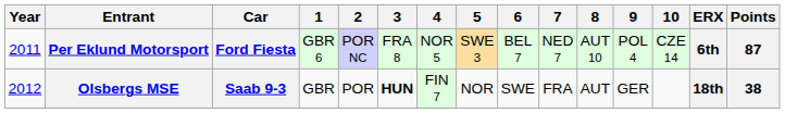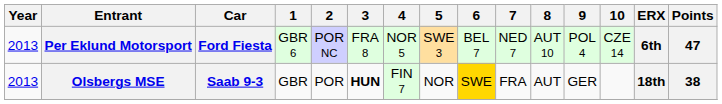 <table class="wikitable" border="1" style="text-align:center; font-size:90%;">
 <tr valign="top">
 <th>Year</th>
 <th>Entrant</th>
 <th>Car</th>
 <th>1</th>
 <th>2</th>
 <th>3</th>
 <th>4</th>
 <th>5</th>
 <th>6</th>
 <th>7</th>
 <th>8</th>
 <th>9</th>
 <th>10</th>
 <th>ERX</th>
 <th>Points</th>
 </tr>
 <tr>
-<td><a href='#'>2011</a></td>
+<td><a href='#'>2013</a></td>
 <th><a href='#'>Per Eklund Motorsport</a></th>
 <th><a href='#'>Ford Fiesta</a></th>
 <td style="background:#DFFFDF;">GBR<br><small>6</small></td>
 <td style="background:#CFCFFF;">POR<br><small>NC</small></td>
 <td style="background:#DFFFDF;">FRA<br><small>8</small></td>
 <td style="background:#DFFFDF;">NOR<br><small>5</small></td>
 <td style="background:#FFDF9F;">SWE<br><small>3</small></td>
 <td style="background:#DFFFDF;">BEL<br><small>7</small></td>
 <td style="background:#DFFFDF;">NED<br><small>7</small></td>
 <td style="background:#DFFFDF;">AUT<br><small>10</small></td>
 <td style="background:#DFFFDF;">POL<br><small>4</small></td>
 <td style="background:#DFFFDF;">CZE<br><small>14</small></td>
 <th>6th</th>
-<th>87</th>
+<th>47</th>
 </tr>
 <tr>
-<td><a href='#'>2012</a></td>
+<td><a href='#'>2013</a></td>
 <th><a href='#'>Olsbergs MSE</a></th>
 <th><a href='#'>Saab 9-3</a></th>
 <td>GBR<br><small></small></td>
 <td>POR<br><small></small></td>
 <td><strong>HUN<br><small></small></strong></td>
 <td style="background:#DFFFDF;">FIN<br><small>7</small></td>
 <td>NOR<br><small></small></td>
-<td>SWE<br><small></small></td>
+<td style="background: gold;">SWE<br><small></small></td>
 <td>FRA<br><small></small></td>
 <td>AUT<br><small></small></td>
 <td>GER<br><small></small></td>
 <td></td>
 <th>18th</th>
 <th>38</th>
 </tr>
 <tr>
 </tr>
 </table>
